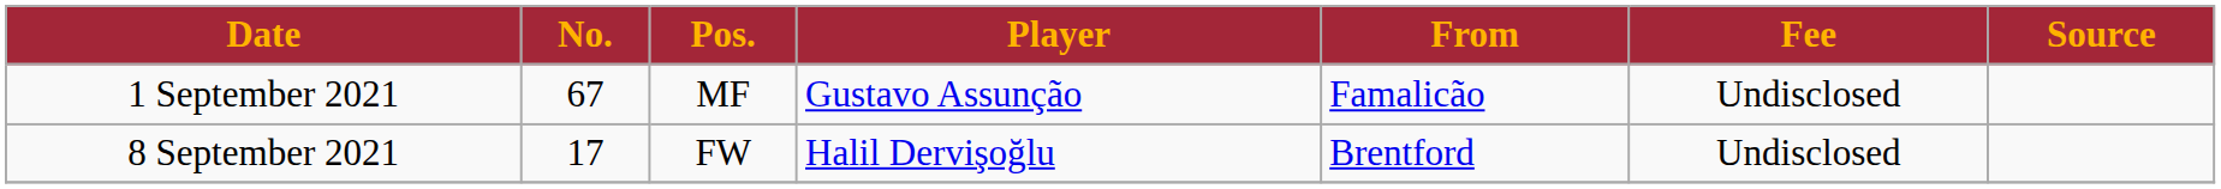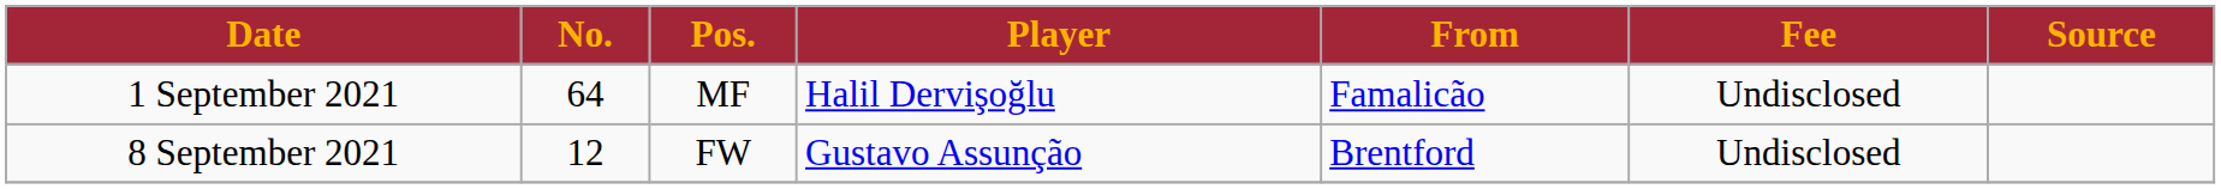 <table class="wikitable sortable" style="text-align:center;width:75%;">
 <tr>
 <th scope="col" style="background-color:#A32638;color:#FFB300">Date</th>
 <th scope="col" style="background-color:#A32638;color:#FFB300">No.</th>
 <th scope="col" style="background-color:#A32638;color:#FFB300">Pos.</th>
 <th scope="col" style="background-color:#A32638;color:#FFB300">Player</th>
 <th scope="col" style="background-color:#A32638;color:#FFB300">From</th>
 <th scope="col" style="background-color:#A32638;color:#FFB300" data-sort-type="currency">Fee</th>
 <th scope="col" class="unsortable" style="background-color:#A32638;color:#FFB300">Source</th>
 </tr>
 <tr>
 <td>1 September 2021</td>
-<td>67</td>
+<td>64</td>
 <td>MF</td>
-<td align=left> <a href='#'>Gustavo Assunção</a></td>
+<td align=left> <a href='#'>Halil Dervişoğlu</a></td>
 <td align=left> <a href='#'>Famalicão</a></td>
 <td>Undisclosed</td>
 <td></td>
 </tr>
 <tr>
 <td>8 September 2021</td>
-<td>17</td>
+<td>12</td>
 <td>FW</td>
-<td align=left> <a href='#'>Halil Dervişoğlu</a></td>
+<td align=left> <a href='#'>Gustavo Assunção</a></td>
 <td align=left> <a href='#'>Brentford</a></td>
 <td>Undisclosed</td>
 <td></td>
 </tr>
 <tr>
 </tr>
 </table>
